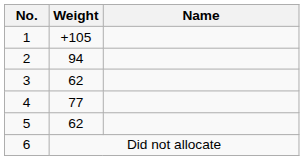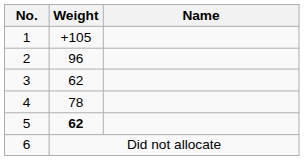 <table class="wikitable" style="text-align:center; font-size:90%">
 <tr>
 <th width=40>No.</th>
 <th width=50>Weight</th>
 <th width=200>Name</th>
 </tr>
 <tr>
 <td>1</td>
 <td>+105</td>
 <td align=left></td>
 </tr>
 <tr>
 <td>2</td>
-<td>94</td>
+<td>96</td>
 <td align=left></td>
 </tr>
 <tr>
 <td>3</td>
 <td>62</td>
 <td align=left></td>
 </tr>
 <tr>
 <td>4</td>
-<td>77</td>
+<td>78</td>
 <td align=left></td>
 </tr>
 <tr>
 <td>5</td>
-<td>62</td>
+<td><strong>62</strong></td>
 <td align=left></td>
 </tr>
 <tr>
 <td>6</td>
 <td colspan="2" align="center">Did not allocate</td>
 </tr>
 </table>
